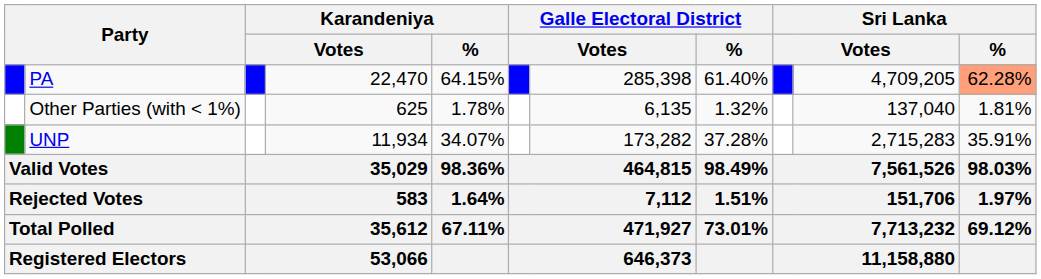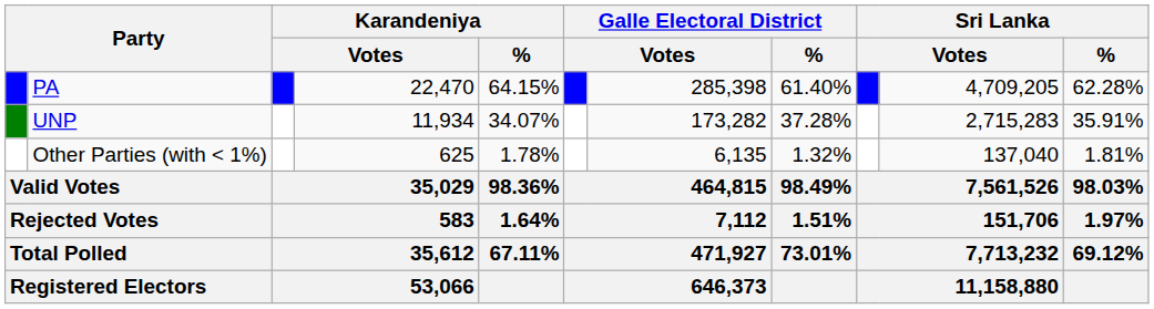 <table class="wikitable">
 <tr>
 <th colspan="2" width="144px"rowspan="2">Party</th>
 <th colspan="3" width="216px">Karandeniya</th>
 <th colspan="3" width="216px"><a href='#'>Galle Electoral District</a></th>
 <th colspan="3" width="216px">Sri Lanka</th>
 </tr>
 <tr>
 <th colspan="2" width="144px">Votes</th>
 <th>%</th>
 <th colspan="2" width="144px">Votes</th>
 <th>%</th>
 <th colspan="2" width="144px">Votes</th>
 <th>%</th>
 </tr>
 <tr>
 <td style="background-color:blue;" width="10px"></td>
 <td style="text-align:left;"><a href='#'>PA</a></td>
 <td style="background-color:blue;" width="10px"></td>
 <td style="text-align:right;">22,470</td>
 <td style="text-align:right;">64.15%</td>
 <td style="background-color:blue;" width="10px"></td>
 <td style="text-align:right;">285,398</td>
 <td style="text-align:right;">61.40%</td>
 <td style="background-color:blue;" width="10px"></td>
 <td style="text-align:right;">4,709,205</td>
-<td style="background: lightsalmon; text-align:right;">62.28%</td>
+<td style="text-align:right;">62.28%</td>
+</tr>
+<tr>
+<td style="background-color:green;" width="10px"></td>
+<td style="text-align:left;"><a href='#'>UNP</a></td>
+<td style="background-color:white;" width="10px"></td>
+<td style="text-align:right;">11,934</td>
+<td style="text-align:right;">34.07%</td>
+<td style="background-color:white;" width="10px"></td>
+<td style="text-align:right;">173,282</td>
+<td style="text-align:right;">37.28%</td>
+<td style="background-color:white;" width="10px"></td>
+<td style="text-align:right;">2,715,283</td>
+<td style="text-align:right;">35.91%</td>
 </tr>
 <tr>
 <td style="background-color:white;" width="10px"></td>
 <td style="text-align:left;">Other Parties (with < 1%)</td>
 <td style="background-color:white;" width="10px"></td>
 <td style="text-align:right;">625</td>
 <td style="text-align:right;">1.78%</td>
 <td style="background-color:white;" width="10px"></td>
 <td style="text-align:right;">6,135</td>
 <td style="text-align:right;">1.32%</td>
 <td style="background-color:white;" width="10px"></td>
 <td style="text-align:right;">137,040</td>
 <td style="text-align:right;">1.81%</td>
-</tr>
-<tr>
-<td style="background-color:green;" width="10px"></td>
-<td style="text-align:left;"><a href='#'>UNP</a></td>
-<td style="background-color:white;" width="10px"></td>
-<td style="text-align:right;">11,934</td>
-<td style="text-align:right;">34.07%</td>
-<td style="background-color:white;" width="10px"></td>
-<td style="text-align:right;">173,282</td>
-<td style="text-align:right;">37.28%</td>
-<td style="background-color:white;" width="10px"></td>
-<td style="text-align:right;">2,715,283</td>
-<td style="text-align:right;">35.91%</td>
 </tr>
 <tr>
 <th colspan="2" width="144px"style="text-align:left;">Valid Votes</th>
 <th style="text-align:right;"colspan="2" width="144px">35,029</th>
 <th style="text-align:right;">98.36%</th>
 <th style="text-align:right;"colspan="2" width="144px">464,815</th>
 <th style="text-align:right;">98.49%</th>
 <th style="text-align:right;"colspan="2" width="144px">7,561,526</th>
 <th style="text-align:right;">98.03%</th>
 </tr>
 <tr>
 <th colspan="2" width="144px"style="text-align:left;">Rejected Votes</th>
 <th style="text-align:right;"colspan="2" width="144px">583</th>
 <th style="text-align:right;">1.64%</th>
 <th style="text-align:right;"colspan="2" width="144px">7,112</th>
 <th style="text-align:right;">1.51%</th>
 <th style="text-align:right;"colspan="2" width="144px">151,706</th>
 <th style="text-align:right;">1.97%</th>
 </tr>
 <tr>
 <th colspan="2" width="144px"style="text-align:left;">Total Polled</th>
 <th style="text-align:right;"colspan="2" width="144px">35,612</th>
 <th style="text-align:right;">67.11%</th>
 <th style="text-align:right;"colspan="2" width="144px">471,927</th>
 <th style="text-align:right;">73.01%</th>
 <th style="text-align:right;"colspan="2" width="144px">7,713,232</th>
 <th style="text-align:right;">69.12%</th>
 </tr>
 <tr>
 <th colspan="2" width="144px"style="text-align:left;">Registered Electors</th>
 <th style="text-align:right;"colspan="2" width="144px">53,066</th>
 <th></th>
 <th style="text-align:right;"colspan="2" width="144px">646,373</th>
 <th></th>
 <th style="text-align:right;"colspan="2" width="144px">11,158,880</th>
 <th></th>
 </tr>
 </table>
